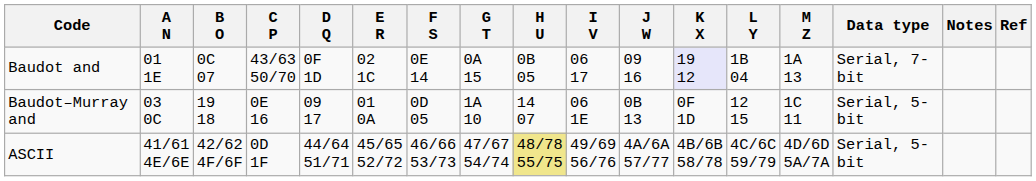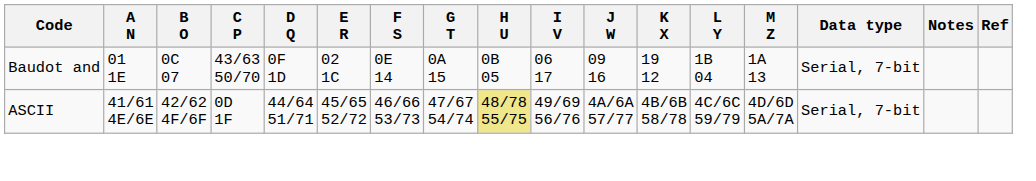 <table class="wikitable">
 <tr>
 <th>Code</th>
 <th>A<br>N</th>
 <th>B<br>O</th>
 <th>C<br>P</th>
 <th>D<br>Q</th>
 <th>E<br>R</th>
 <th>F<br>S</th>
 <th>G<br>T</th>
 <th>H<br>U</th>
 <th>I<br>V</th>
 <th>J<br>W</th>
 <th>K<br>X</th>
 <th>L<br>Y</th>
 <th>M<br>Z</th>
 <th>Data type</th>
 <th>Notes</th>
 <th>Ref</th>
 </tr>
 <tr>
 <td>Baudot and </td>
 <td>01<br>1E</td>
 <td>0C<br>07</td>
 <td>43/63<br>50/70</td>
 <td>0F<br>1D</td>
 <td>02<br>1C</td>
 <td>0E<br>14</td>
 <td>0A<br>15</td>
 <td>0B<br>05</td>
 <td>06<br>17</td>
 <td>09<br>16</td>
-<td style="background: lavender;">19<br>12</td>
+<td>19<br>12</td>
 <td>1B<br>04</td>
 <td>1A<br>13</td>
 <td>Serial, 7-bit</td>
-<td></td>
-<td></td>
-</tr>
-<tr>
-<td>Baudot–Murray and </td>
-<td>03<br>0C</td>
-<td>19<br>18</td>
-<td>0E<br>16</td>
-<td>09<br>17</td>
-<td>01<br>0A</td>
-<td>0D<br>05</td>
-<td>1A<br>10</td>
-<td>14<br>07</td>
-<td>06<br>1E</td>
-<td>0B<br>13</td>
-<td>0F<br>1D</td>
-<td>12<br>15</td>
-<td>1C<br>11</td>
-<td>Serial, 5-bit</td>
 <td></td>
 <td></td>
 </tr>
 <tr>
 <td>ASCII</td>
 <td>41/61<br>4E/6E</td>
 <td>42/62<br>4F/6F</td>
 <td>0D<br>1F</td>
 <td>44/64<br>51/71</td>
 <td>45/65<br>52/72</td>
 <td>46/66<br>53/73</td>
 <td>47/67<br>54/74</td>
 <td style="background: khaki;">48/78<br> 55/75</td>
 <td>49/69<br>56/76</td>
 <td>4A/6A<br>57/77</td>
 <td>4B/6B<br>58/78</td>
 <td>4C/6C<br>59/79</td>
 <td>4D/6D<br>5A/7A</td>
-<td>Serial, 5-bit</td>
+<td>Serial, 7-bit</td>
 <td></td>
 <td></td>
 </tr>
 </table>
